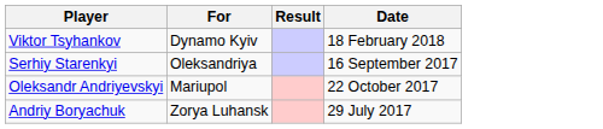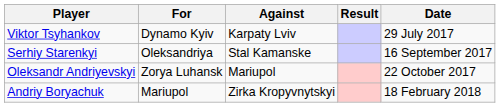 <table class="wikitable sortable">
 <tr>
 <th>Player</th>
 <th>For</th>
+<th>Against</th>
 <th>Result</th>
 <th>Date</th>
 </tr>
 <tr>
 <td> <a href='#'>Viktor Tsyhankov</a></td>
 <td>Dynamo Kyiv</td>
+<td>Karpaty Lviv</td>
 <td style="background:#ccf;"></td>
-<td>18 February 2018</td>
+<td>29 July 2017</td>
 </tr>
 <tr>
 <td> <a href='#'>Serhiy Starenkyi</a></td>
 <td>Oleksandriya</td>
+<td>Stal Kamanske</td>
 <td style="background:#ccf;"></td>
 <td>16 September 2017</td>
 </tr>
 <tr>
 <td> <a href='#'>Oleksandr Andriyevskyi</a></td>
+<td>Zorya Luhansk</td>
 <td>Mariupol</td>
 <td style="background:#ffcccc;"></td>
 <td>22 October 2017</td>
 </tr>
 <tr>
 <td> <a href='#'>Andriy Boryachuk</a></td>
-<td>Zorya Luhansk</td>
+<td>Mariupol</td>
+<td>Zirka Kropyvnytskyi</td>
 <td style="background:#ffcccc;"></td>
-<td>29 July 2017</td>
+<td>18 February 2018</td>
 </tr>
 </table>
